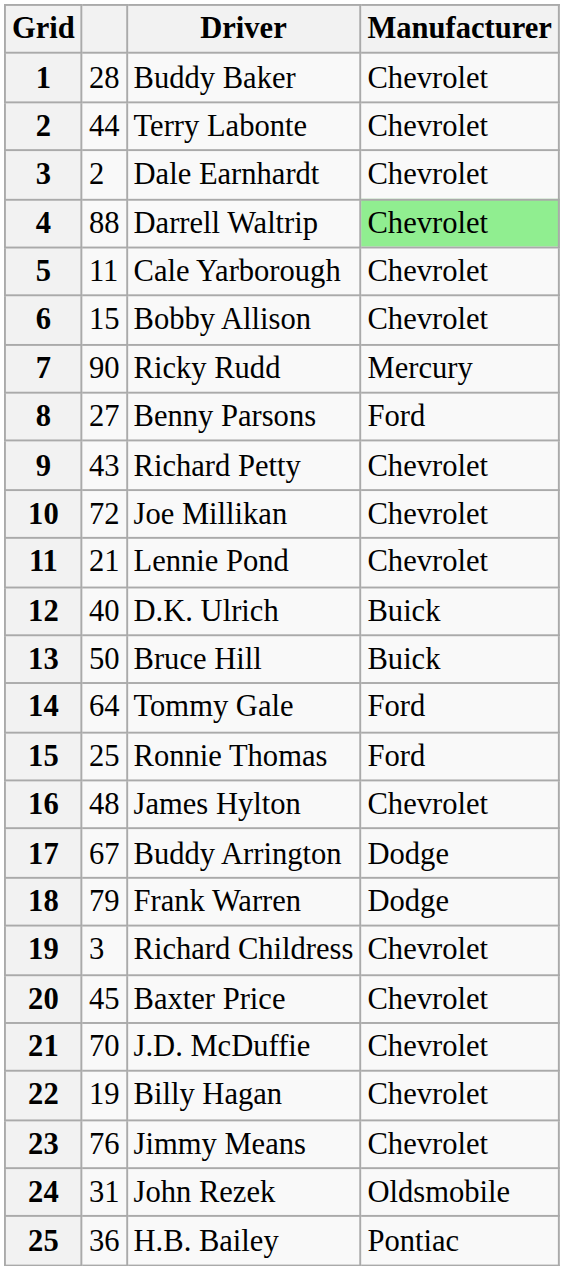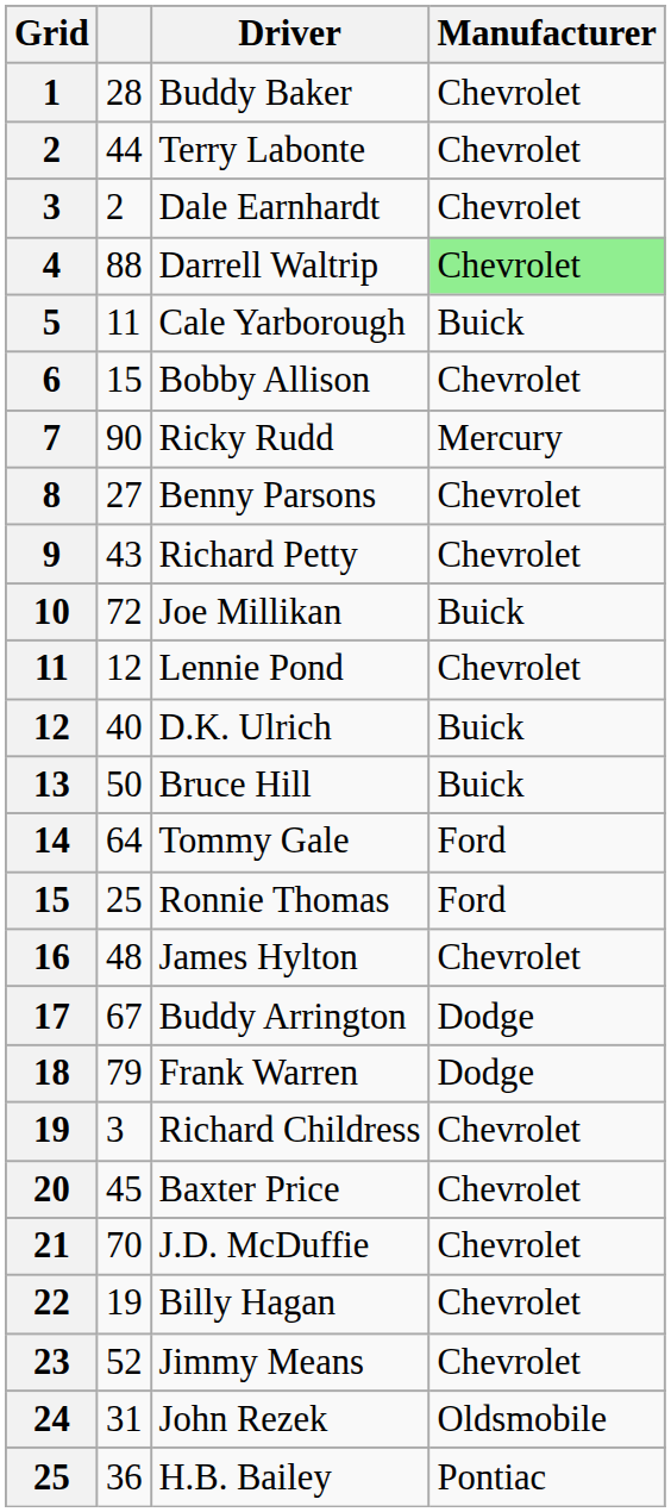 <table class="wikitable">
 <tr>
 <th>Grid</th>
 <th></th>
 <th>Driver</th>
 <th>Manufacturer</th>
 </tr>
 <tr>
 <th>1</th>
 <td>28</td>
 <td>Buddy Baker</td>
 <td>Chevrolet</td>
 </tr>
 <tr>
 <th>2</th>
 <td>44</td>
 <td>Terry Labonte</td>
 <td>Chevrolet</td>
 </tr>
 <tr>
 <th>3</th>
 <td>2</td>
 <td>Dale Earnhardt</td>
 <td>Chevrolet</td>
 </tr>
 <tr>
 <th>4</th>
 <td>88</td>
 <td>Darrell Waltrip</td>
 <td style="background: lightgreen;">Chevrolet</td>
 </tr>
 <tr>
 <th>5</th>
 <td>11</td>
 <td>Cale Yarborough</td>
-<td>Chevrolet</td>
+<td>Buick</td>
 </tr>
 <tr>
 <th>6</th>
 <td>15</td>
 <td>Bobby Allison</td>
 <td>Chevrolet</td>
 </tr>
 <tr>
 <th>7</th>
 <td>90</td>
 <td>Ricky Rudd</td>
 <td>Mercury</td>
 </tr>
 <tr>
 <th>8</th>
 <td>27</td>
 <td>Benny Parsons</td>
-<td>Ford</td>
+<td>Chevrolet</td>
 </tr>
 <tr>
 <th>9</th>
 <td>43</td>
 <td>Richard Petty</td>
 <td>Chevrolet</td>
 </tr>
 <tr>
 <th>10</th>
 <td>72</td>
 <td>Joe Millikan</td>
-<td>Chevrolet</td>
+<td>Buick</td>
 </tr>
 <tr>
 <th>11</th>
-<td>21</td>
+<td>12</td>
 <td>Lennie Pond</td>
 <td>Chevrolet</td>
 </tr>
 <tr>
 <th>12</th>
 <td>40</td>
 <td>D.K. Ulrich</td>
 <td>Buick</td>
 </tr>
 <tr>
 <th>13</th>
 <td>50</td>
 <td>Bruce Hill</td>
 <td>Buick</td>
 </tr>
 <tr>
 <th>14</th>
 <td>64</td>
 <td>Tommy Gale</td>
 <td>Ford</td>
 </tr>
 <tr>
 <th>15</th>
 <td>25</td>
 <td>Ronnie Thomas</td>
 <td>Ford</td>
 </tr>
 <tr>
 <th>16</th>
 <td>48</td>
 <td>James Hylton</td>
 <td>Chevrolet</td>
 </tr>
 <tr>
 <th>17</th>
 <td>67</td>
 <td>Buddy Arrington</td>
 <td>Dodge</td>
 </tr>
 <tr>
 <th>18</th>
 <td>79</td>
 <td>Frank Warren</td>
 <td>Dodge</td>
 </tr>
 <tr>
 <th>19</th>
 <td>3</td>
 <td>Richard Childress</td>
 <td>Chevrolet</td>
 </tr>
 <tr>
 <th>20</th>
 <td>45</td>
 <td>Baxter Price</td>
 <td>Chevrolet</td>
 </tr>
 <tr>
 <th>21</th>
 <td>70</td>
 <td>J.D. McDuffie</td>
 <td>Chevrolet</td>
 </tr>
 <tr>
 <th>22</th>
 <td>19</td>
 <td>Billy Hagan</td>
 <td>Chevrolet</td>
 </tr>
 <tr>
 <th>23</th>
-<td>76</td>
+<td>52</td>
 <td>Jimmy Means</td>
 <td>Chevrolet</td>
 </tr>
 <tr>
 <th>24</th>
 <td>31</td>
 <td>John Rezek</td>
 <td>Oldsmobile</td>
 </tr>
 <tr>
 <th>25</th>
 <td>36</td>
 <td>H.B. Bailey</td>
 <td>Pontiac</td>
 </tr>
 </table>
